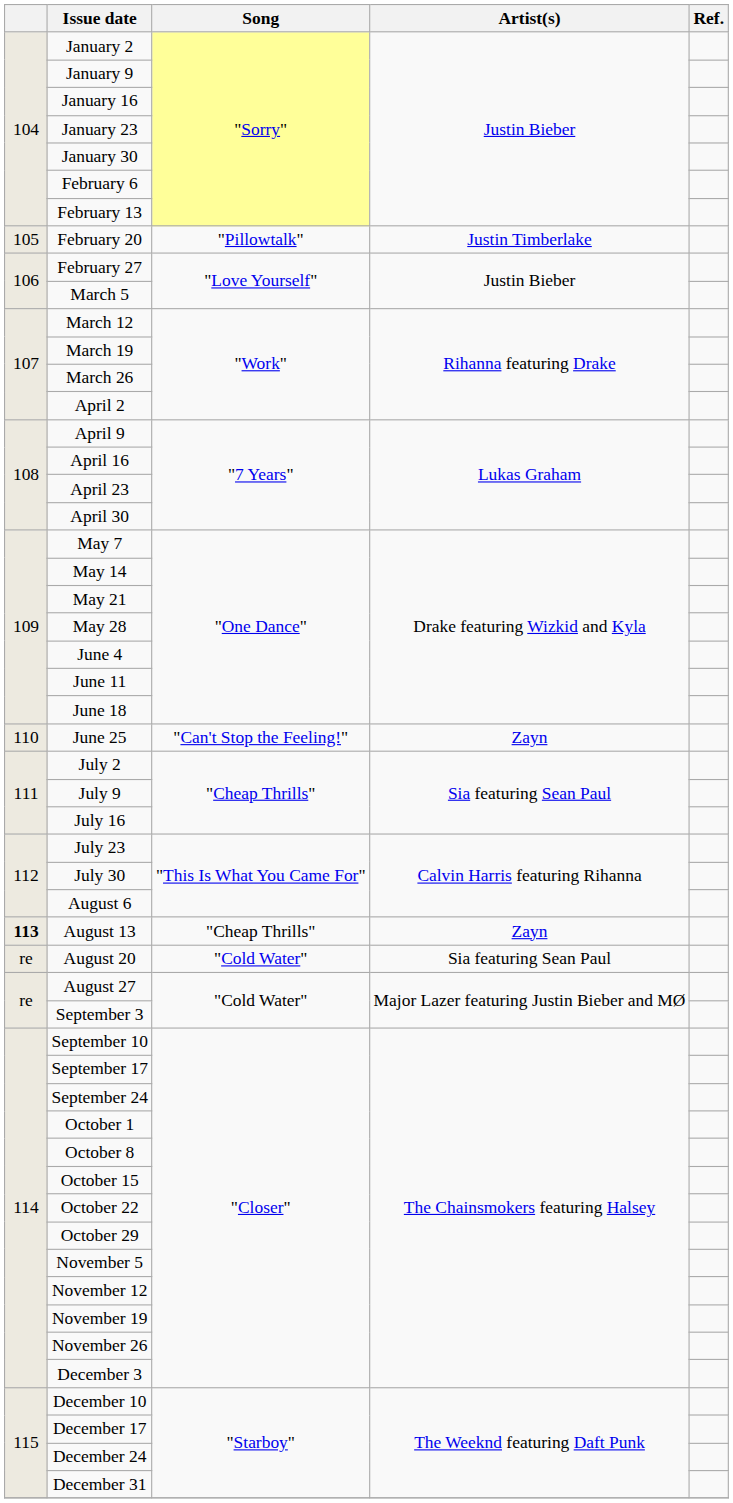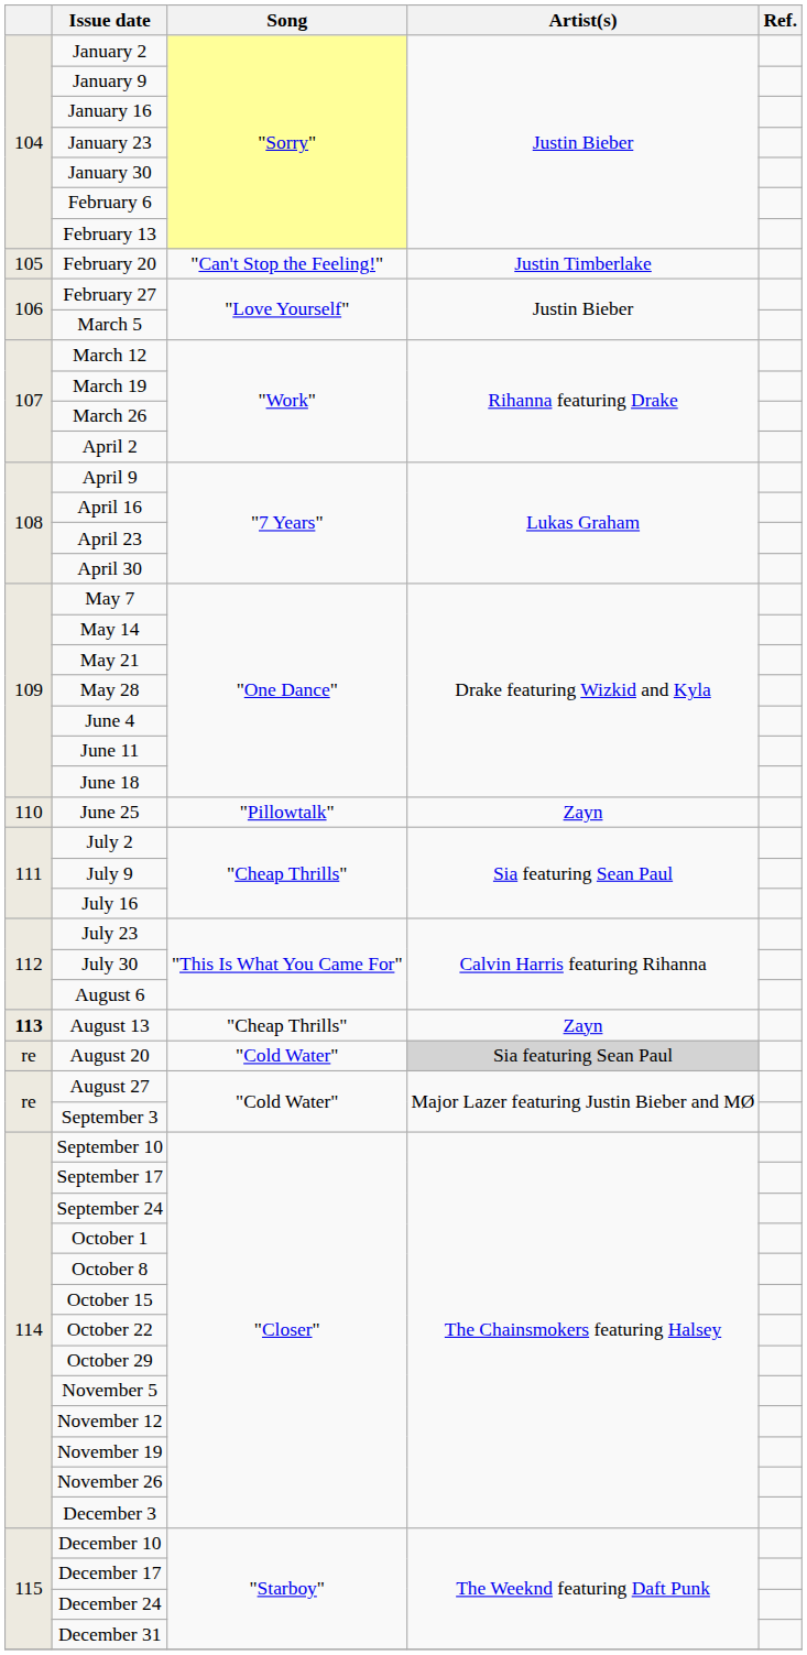 <table class="wikitable" style="text-align: center;">
 <tr>
 <th scope="col" style="width:2em;"></th>
 <th>Issue date</th>
 <th>Song</th>
 <th>Artist(s)</th>
 <th>Ref.</th>
 </tr>
 <tr>
 <td style="background-color:#EDEAE0;" rowspan="7">104</td>
 <td>January 2</td>
 <td bgcolor=#FFFF99 rowspan="7">"<a href='#'>Sorry</a>" </td>
 <td rowspan="7"><a href='#'>Justin Bieber</a></td>
 <td></td>
 </tr>
 <tr>
 <td>January 9</td>
 <td></td>
 </tr>
 <tr>
 <td>January 16</td>
 <td></td>
 </tr>
 <tr>
 <td>January 23</td>
 <td></td>
 </tr>
 <tr>
 <td>January 30</td>
 <td></td>
 </tr>
 <tr>
 <td>February 6</td>
 <td></td>
 </tr>
 <tr>
 <td>February 13</td>
 <td></td>
 </tr>
 <tr>
 <td style="background-color:#EDEAE0;">105</td>
 <td>February 20</td>
-<td>"<a href='#'>Pillowtalk</a>"</td>
+<td>"<a href='#'>Can't Stop the Feeling!</a>"</td>
 <td><a href='#'>Justin Timberlake</a></td>
 <td></td>
 </tr>
 <tr>
 <td style="background-color:#EDEAE0;" rowspan="2">106</td>
 <td>February 27</td>
 <td rowspan="2">"<a href='#'>Love Yourself</a>"</td>
 <td rowspan="2">Justin Bieber</td>
 <td></td>
 </tr>
 <tr>
 <td>March 5</td>
 <td></td>
 </tr>
 <tr>
 <td style="background-color:#EDEAE0;" rowspan="4">107</td>
 <td>March 12</td>
 <td rowspan="4">"<a href='#'>Work</a>"</td>
 <td rowspan="4"><a href='#'>Rihanna</a> featuring <a href='#'>Drake</a></td>
 <td></td>
 </tr>
 <tr>
 <td>March 19</td>
 <td></td>
 </tr>
 <tr>
 <td>March 26</td>
 <td></td>
 </tr>
 <tr>
 <td>April 2</td>
 <td></td>
 </tr>
 <tr>
 <td style="background-color:#EDEAE0;" rowspan="4">108</td>
 <td>April 9</td>
 <td rowspan="4">"<a href='#'>7 Years</a>"</td>
 <td rowspan="4"><a href='#'>Lukas Graham</a></td>
 <td></td>
 </tr>
 <tr>
 <td>April 16</td>
 <td></td>
 </tr>
 <tr>
 <td>April 23</td>
 <td></td>
 </tr>
 <tr>
 <td>April 30</td>
 <td></td>
 </tr>
 <tr>
 <td style="background-color:#EDEAE0;" rowspan="7">109</td>
 <td>May 7</td>
 <td rowspan="7">"<a href='#'>One Dance</a>"</td>
 <td rowspan="7">Drake featuring <a href='#'>Wizkid</a> and <a href='#'>Kyla</a></td>
 <td></td>
 </tr>
 <tr>
 <td>May 14</td>
 <td></td>
 </tr>
 <tr>
 <td>May 21</td>
 <td></td>
 </tr>
 <tr>
 <td>May 28</td>
 <td></td>
 </tr>
 <tr>
 <td>June 4</td>
 <td></td>
 </tr>
 <tr>
 <td>June 11</td>
 <td></td>
 </tr>
 <tr>
 <td>June 18</td>
 <td></td>
 </tr>
 <tr>
 <td style="background-color:#EDEAE0;">110</td>
 <td>June 25</td>
-<td>"<a href='#'>Can't Stop the Feeling!</a>"</td>
+<td>"<a href='#'>Pillowtalk</a>"</td>
 <td><a href='#'>Zayn</a></td>
 <td></td>
 </tr>
 <tr>
 <td style="background-color:#EDEAE0;" rowspan="3">111</td>
 <td>July 2</td>
 <td rowspan="3">"<a href='#'>Cheap Thrills</a>"</td>
 <td rowspan="3"><a href='#'>Sia</a> featuring <a href='#'>Sean Paul</a></td>
 <td></td>
 </tr>
 <tr>
 <td>July 9</td>
 <td></td>
 </tr>
 <tr>
 <td>July 16</td>
 <td></td>
 </tr>
 <tr>
 <td style="background-color:#EDEAE0;" rowspan="3">112</td>
 <td>July 23</td>
 <td rowspan="3">"<a href='#'>This Is What You Came For</a>"</td>
 <td rowspan="3"><a href='#'>Calvin Harris</a> featuring Rihanna</td>
 <td></td>
 </tr>
 <tr>
 <td>July 30</td>
 <td></td>
 </tr>
 <tr>
 <td>August 6</td>
 <td></td>
 </tr>
 <tr>
 <td style="background-color:#EDEAE0;"><strong>113</strong></td>
 <td>August 13</td>
 <td>"Cheap Thrills"</td>
 <td><a href='#'>Zayn</a></td>
 <td></td>
 </tr>
 <tr>
 <td style="background-color:#EDEAE0;">re</td>
 <td>August 20</td>
 <td>"<a href='#'>Cold Water</a>"</td>
-<td>Sia featuring Sean Paul</td>
+<td style="background: lightgrey;">Sia featuring Sean Paul</td>
 <td></td>
 </tr>
 <tr>
 <td style="background-color:#EDEAE0;" rowspan="2">re</td>
 <td>August 27</td>
 <td rowspan="2">"Cold Water"</td>
 <td rowspan="2">Major Lazer featuring Justin Bieber and MØ</td>
 <td></td>
 </tr>
 <tr>
 <td>September 3</td>
 <td></td>
 </tr>
 <tr>
 <td style="background-color:#EDEAE0;" rowspan="13">114</td>
 <td>September 10</td>
 <td rowspan="13">"<a href='#'>Closer</a>"</td>
 <td rowspan="13"><a href='#'>The Chainsmokers</a> featuring <a href='#'>Halsey</a></td>
 <td></td>
 </tr>
 <tr>
 <td>September 17</td>
 <td></td>
 </tr>
 <tr>
 <td>September 24</td>
 <td></td>
 </tr>
 <tr>
 <td>October 1</td>
 <td></td>
 </tr>
 <tr>
 <td>October 8</td>
 <td></td>
 </tr>
 <tr>
 <td>October 15</td>
 <td></td>
 </tr>
 <tr>
 <td>October 22</td>
 <td></td>
 </tr>
 <tr>
 <td>October 29</td>
 <td></td>
 </tr>
 <tr>
 <td>November 5</td>
 <td></td>
 </tr>
 <tr>
 <td>November 12</td>
 <td></td>
 </tr>
 <tr>
 <td>November 19</td>
 <td></td>
 </tr>
 <tr>
 <td>November 26</td>
 <td></td>
 </tr>
 <tr>
 <td>December 3</td>
 <td></td>
 </tr>
 <tr>
 <td style="background-color:#EDEAE0;" rowspan="4">115</td>
 <td>December 10</td>
 <td rowspan="4">"<a href='#'>Starboy</a>"</td>
 <td rowspan="4"><a href='#'>The Weeknd</a> featuring <a href='#'>Daft Punk</a></td>
 <td></td>
 </tr>
 <tr>
 <td>December 17</td>
 <td></td>
 </tr>
 <tr>
 <td>December 24</td>
 <td></td>
 </tr>
 <tr>
 <td>December 31</td>
 <td></td>
 </tr>
 <tr>
 </tr>
 </table>
